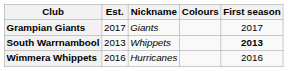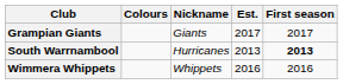 <table class="wikitable sortable" style="text-align:center">
 <tr>
 <th>Club</th>
+<th class=unsortable>Colours</th>
+<th>Nickname</th>
 <th>Est.</th>
-<th>Nickname</th>
-<th class=unsortable>Colours</th>
 <th>First season</th>
 </tr>
 <tr>
 <th style="text-align:left;">Grampian Giants</th>
+<td></td>
+<td align='left'><em>Giants</em></td>
 <td>2017</td>
-<td align='left'><em>Giants</em></td>
-<td></td>
 <td>2017</td>
 </tr>
 <tr>
 <th style="text-align:left;">South Warrnambool</th>
+<td></td>
+<td align='left'><em>Hurricanes</em></td>
 <td>2013</td>
-<td align='left'><em>Whippets</em></td>
-<td></td>
 <td><strong>2013</strong></td>
 </tr>
 <tr>
 <th style="text-align:left;">Wimmera Whippets</th>
+<td></td>
+<td align='left'><em>Whippets</em></td>
 <td>2016</td>
-<td align='left'><em>Hurricanes</em></td>
-<td></td>
 <td>2016</td>
 </tr>
 </table>
